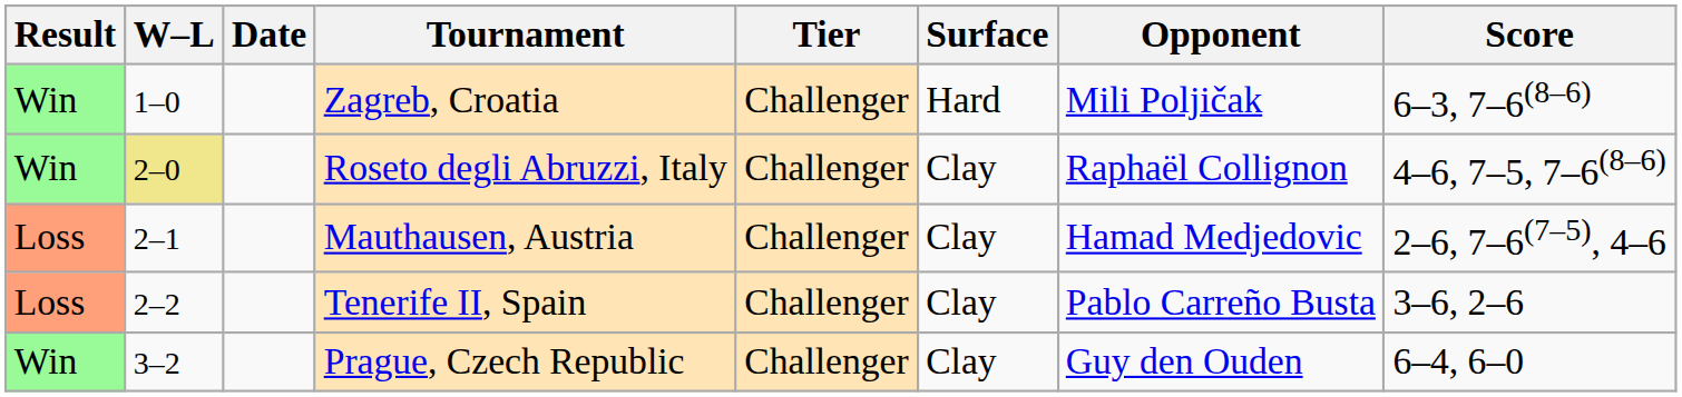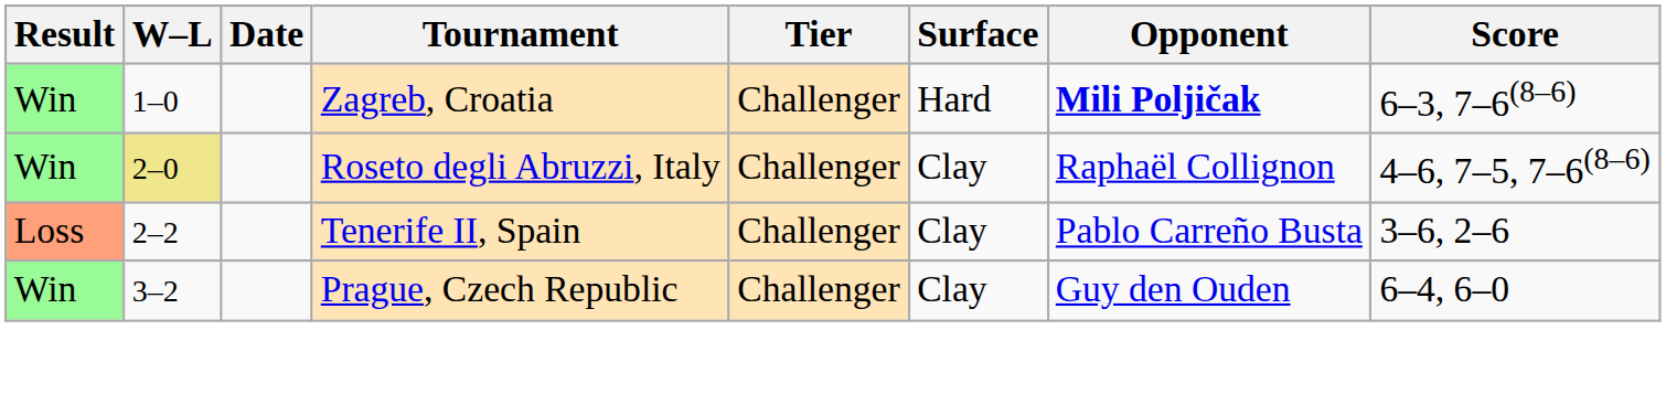 <table class="sortable wikitable">
 <tr>
 <th>Result</th>
 <th class="unsortable">W–L</th>
 <th>Date</th>
 <th>Tournament</th>
 <th>Tier</th>
 <th>Surface</th>
 <th>Opponent</th>
 <th class="unsortable">Score</th>
 </tr>
 <tr>
 <td bgcolor=98fb98>Win</td>
 <td><small>1–0</small></td>
 <td><a href='#'></a></td>
 <td style="background:moccasin;"><a href='#'>Zagreb</a>, Croatia</td>
 <td style="background:moccasin;">Challenger</td>
 <td>Hard</td>
-<td> <a href='#'>Mili Poljičak</a></td>
+<td><strong> <a href='#'>Mili Poljičak</a></strong></td>
 <td>6–3, 7–6<sup>(8–6)</sup></td>
 </tr>
 <tr>
 <td bgcolor=98fb98>Win</td>
 <td style="background: khaki;"><small>2–0</small></td>
 <td><a href='#'></a></td>
 <td style="background:moccasin;"><a href='#'>Roseto degli Abruzzi</a>, Italy</td>
 <td style="background:moccasin;">Challenger</td>
 <td>Clay</td>
 <td> <a href='#'>Raphaël Collignon</a></td>
 <td>4–6, 7–5, 7–6<sup>(8–6)</sup></td>
-</tr>
-<tr>
-<td bgcolor=ffa07a>Loss</td>
-<td><small>2–1</small></td>
-<td><a href='#'></a></td>
-<td style="background:moccasin;"><a href='#'>Mauthausen</a>, Austria</td>
-<td style="background:moccasin;">Challenger</td>
-<td>Clay</td>
-<td> <a href='#'>Hamad Medjedovic</a></td>
-<td>2–6, 7–6<sup>(7–5)</sup>, 4–6</td>
 </tr>
 <tr>
 <td bgcolor=ffa07a>Loss</td>
 <td><small>2–2</small></td>
 <td><a href='#'></a></td>
 <td style="background:moccasin;"><a href='#'>Tenerife II</a>, Spain</td>
 <td style="background:moccasin;">Challenger</td>
 <td>Clay</td>
 <td> <a href='#'>Pablo Carreño Busta</a></td>
 <td>3–6, 2–6</td>
 </tr>
 <tr>
 <td bgcolor=98fb98>Win</td>
 <td><small>3–2</small></td>
 <td><a href='#'></a></td>
 <td style="background:moccasin;"><a href='#'>Prague</a>, Czech Republic</td>
 <td style="background:moccasin;">Challenger</td>
 <td>Clay</td>
 <td> <a href='#'>Guy den Ouden</a></td>
 <td>6–4, 6–0</td>
 </tr>
 </table>
